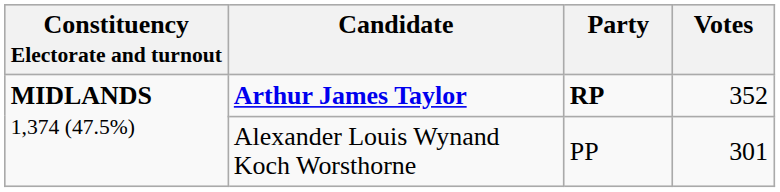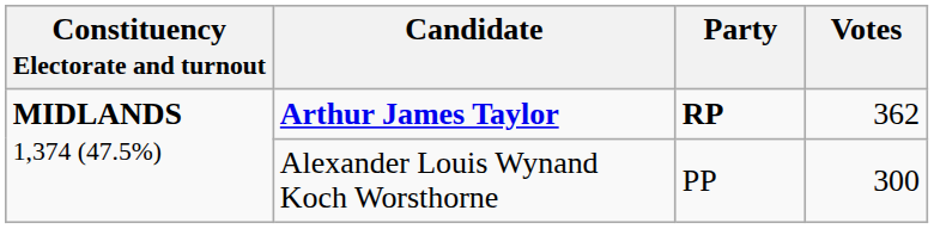 <table class="wikitable">
 <tr>
 <th align="left">Constituency<br><small>Electorate and turnout</small></th>
 <th align="center" valign="top">Candidate</th>
 <th align="center" valign="top">Party</th>
 <th align="center" valign="top">Votes</th>
 </tr>
 <tr>
 <td valign="top" rowspan=2><strong>MIDLANDS</strong><br><small>1,374 (47.5%)</small></td>
 <td align="left" width="200"><strong><a href='#'>Arthur James Taylor</a></strong></td>
 <td align="left" width="60"><strong>RP</strong></td>
-<td align="right" width="55">352</td>
+<td align="right" width="55">362</td>
 </tr>
 <tr>
 <td align="left">Alexander Louis Wynand Koch Worsthorne</td>
 <td align="left">PP</td>
-<td align="right">301</td>
+<td align="right">300</td>
 </tr>
 </table>
